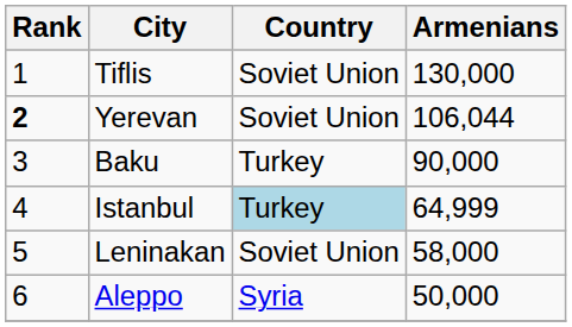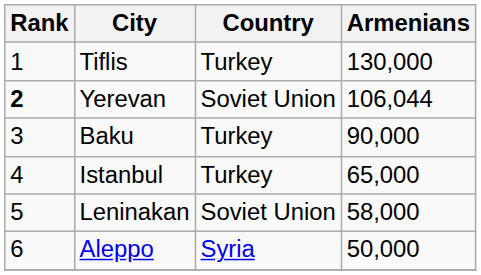 <table class="wikitable">
 <tr>
 <th>Rank</th>
 <th>City</th>
 <th>Country</th>
 <th>Armenians</th>
 </tr>
 <tr>
 <td>1</td>
 <td>Tiflis</td>
-<td>Soviet Union</td>
+<td>Turkey</td>
 <td>130,000</td>
 </tr>
 <tr>
 <td><strong>2</strong></td>
 <td>Yerevan</td>
 <td>Soviet Union</td>
 <td>106,044</td>
 </tr>
 <tr>
 <td>3</td>
 <td>Baku</td>
 <td>Turkey</td>
 <td>90,000</td>
 </tr>
 <tr>
 <td>4</td>
 <td>Istanbul</td>
-<td style="background: lightblue;">Turkey</td>
-<td>64,999</td>
+<td>Turkey</td>
+<td>65,000</td>
 </tr>
 <tr>
 <td>5</td>
 <td>Leninakan</td>
 <td>Soviet Union</td>
 <td>58,000</td>
 </tr>
 <tr>
 <td>6</td>
 <td><a href='#'>Aleppo</a></td>
 <td><a href='#'>Syria</a></td>
 <td>50,000</td>
 </tr>
 <tr>
 </tr>
 </table>
